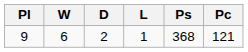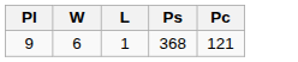 <table class="wikitable" style="text-align:center">
 <tr>
 <th width=40px>Pl</th>
 <th width=40px>W</th>
-<th width=40px>D</th>
 <th width=40px>L</th>
 <th width=40px>Ps</th>
 <th width=40px>Pc</th>
 </tr>
 <tr>
 <td>9</td>
 <td>6</td>
-<td>2</td>
 <td>1</td>
 <td>368</td>
 <td>121</td>
 </tr>
 </table>
